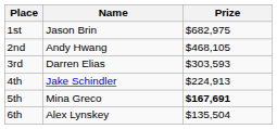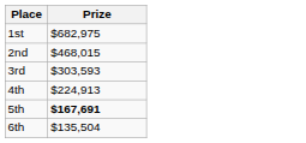 <table class="wikitable">
 <tr>
 <th style="width:50px;">Place</th>
-<th style="width:200px;">Name</th>
 <th style="width:125px;">Prize</th>
 </tr>
 <tr>
 <td>1st</td>
-<td> Jason Brin</td>
 <td>$682,975</td>
 </tr>
 <tr>
 <td>2nd</td>
-<td> Andy Hwang</td>
-<td>$468,105</td>
+<td>$468,015</td>
 </tr>
 <tr>
 <td>3rd</td>
-<td> Darren Elias</td>
 <td>$303,593</td>
 </tr>
 <tr>
 <td>4th</td>
-<td> <a href='#'>Jake Schindler</a></td>
 <td>$224,913</td>
 </tr>
 <tr>
 <td>5th</td>
-<td> Mina Greco</td>
 <td><strong>$167,691</strong></td>
 </tr>
 <tr>
 <td>6th</td>
-<td> Alex Lynskey</td>
 <td>$135,504</td>
 </tr>
 </table>
